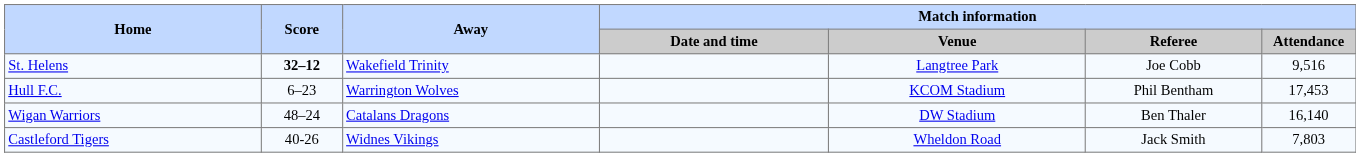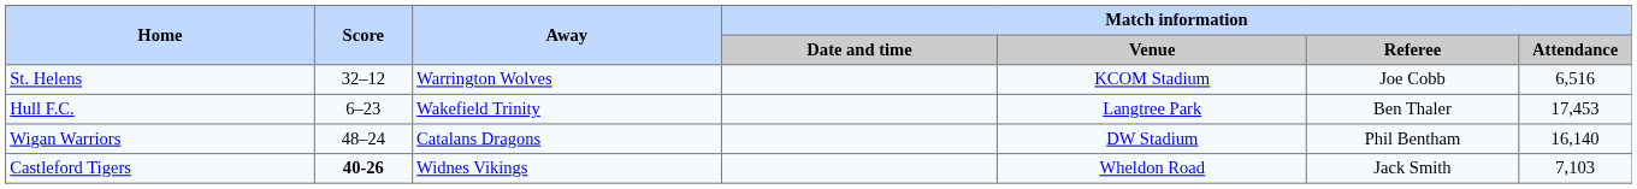 <table border=1 style="border-collapse:collapse; font-size:85%; text-align:center;" cellpadding=3 cellspacing=0 width=100%>
 <tr bgcolor=#C1D8FF>
 <th rowspan=2 width=19%>Home</th>
 <th rowspan=2 width=6%>Score</th>
 <th rowspan=2 width=19%>Away</th>
 <th colspan=6>Match information</th>
 </tr>
 <tr bgcolor=#CCCCCC>
 <th width=17%>Date and time</th>
 <th width=19%>Venue</th>
 <th width=13%>Referee</th>
 <th width=7%>Attendance</th>
 </tr>
 <tr bgcolor=#F5FAFF>
 <td align=left> <a href='#'>St. Helens</a></td>
-<td><strong>32–12</strong></td>
-<td align=left> <a href='#'>Wakefield Trinity</a></td>
+<td>32–12</td>
+<td align=left><a href='#'>Warrington Wolves</a></td>
 <td></td>
-<td><a href='#'>Langtree Park</a></td>
+<td><a href='#'>KCOM Stadium</a></td>
 <td>Joe Cobb</td>
-<td>9,516</td>
+<td>6,516</td>
 </tr>
 <tr bgcolor=#F5FAFF>
 <td align=left> <a href='#'>Hull F.C.</a></td>
 <td>6–23</td>
-<td align=left><a href='#'>Warrington Wolves</a></td>
+<td align=left> <a href='#'>Wakefield Trinity</a></td>
 <td></td>
-<td><a href='#'>KCOM Stadium</a></td>
-<td>Phil Bentham</td>
+<td><a href='#'>Langtree Park</a></td>
+<td>Ben Thaler</td>
 <td>17,453</td>
 </tr>
 <tr bgcolor=#F5FAFF>
 <td align=left> <a href='#'>Wigan Warriors</a></td>
 <td>48–24</td>
 <td align=left><a href='#'>Catalans Dragons</a></td>
 <td></td>
 <td><a href='#'>DW Stadium</a></td>
-<td>Ben Thaler</td>
+<td>Phil Bentham</td>
 <td>16,140</td>
 </tr>
 <tr bgcolor=#F5FAFF>
 <td align=left><a href='#'>Castleford Tigers</a></td>
-<td>40-26</td>
+<td><strong>40-26</strong></td>
 <td align=left> <a href='#'>Widnes Vikings</a></td>
 <td></td>
 <td><a href='#'>Wheldon Road</a></td>
 <td>Jack Smith</td>
-<td>7,803</td>
+<td>7,103</td>
 </tr>
 </table>
